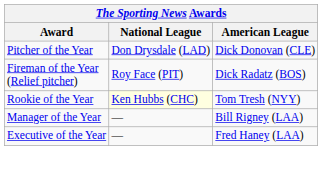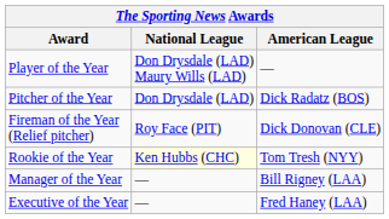 <table class="wikitable">
 <tr>
 <th colspan="3"><em><a href='#'>The Sporting News</a></em> <a href='#'>Awards</a></th>
 </tr>
 <tr>
 <th>Award</th>
 <th>National League</th>
 <th>American League</th>
 </tr>
 <tr>
+<td><a href='#'>Player of the Year</a></td>
+<td><a href='#'>Don Drysdale</a> (<a href='#'>LAD</a>)<br><a href='#'>Maury Wills</a> (<a href='#'>LAD</a>)</td>
+<td>—</td>
+</tr>
+<tr>
 <td><a href='#'>Pitcher of the Year</a></td>
 <td><a href='#'>Don Drysdale</a> (<a href='#'>LAD</a>)</td>
-<td><a href='#'>Dick Donovan</a> (<a href='#'>CLE</a>)</td>
+<td><a href='#'>Dick Radatz</a> (<a href='#'>BOS</a>)</td>
 </tr>
 <tr>
 <td><a href='#'>Fireman of the Year</a><br>(<a href='#'>Relief pitcher</a>)</td>
 <td><a href='#'>Roy Face</a> (<a href='#'>PIT</a>)</td>
-<td><a href='#'>Dick Radatz</a> (<a href='#'>BOS</a>)</td>
+<td><a href='#'>Dick Donovan</a> (<a href='#'>CLE</a>)</td>
 </tr>
 <tr>
 <td><a href='#'>Rookie of the Year</a></td>
 <td style="background: lightyellow;"><a href='#'>Ken Hubbs</a> (<a href='#'>CHC</a>)</td>
 <td><a href='#'>Tom Tresh</a> (<a href='#'>NYY</a>)</td>
 </tr>
 <tr>
 <td><a href='#'>Manager of the Year</a></td>
 <td>—</td>
 <td><a href='#'>Bill Rigney</a> (<a href='#'>LAA</a>)</td>
 </tr>
 <tr>
 <td><a href='#'>Executive of the Year</a></td>
 <td>—</td>
 <td><a href='#'>Fred Haney</a> (<a href='#'>LAA</a>)</td>
 </tr>
 </table>
